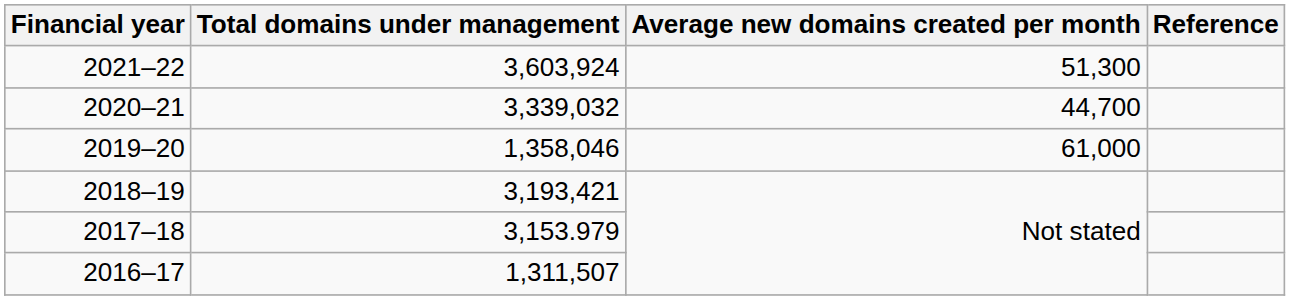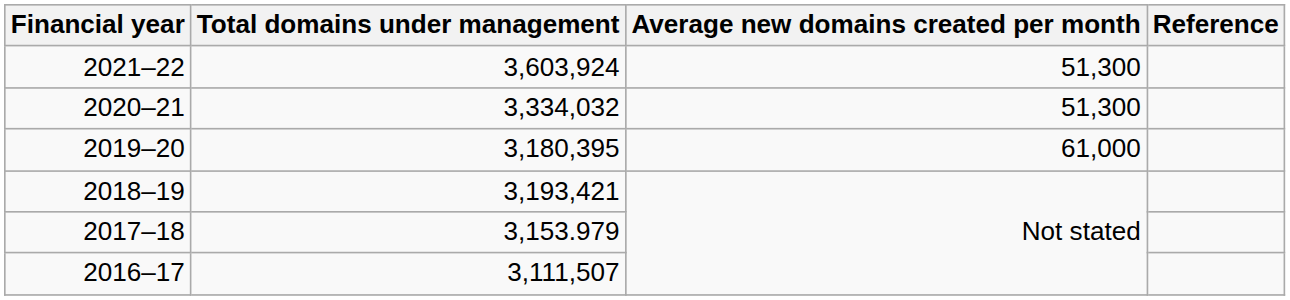 <table class="wikitable sortable" style=text-align:right>
 <tr>
 <th scope=col>Financial year</th>
 <th scope=col>Total domains under management</th>
 <th scope=col>Average new domains created per month</th>
 <th scope=col class=unsortable>Reference</th>
 </tr>
 <tr>
 <td>2021–22</td>
 <td>3,603,924</td>
 <td>51,300</td>
 <td></td>
 </tr>
 <tr>
 <td>2020–21</td>
-<td>3,339,032</td>
-<td>44,700</td>
+<td>3,334,032</td>
+<td>51,300</td>
 <td></td>
 </tr>
 <tr>
 <td>2019–20</td>
-<td>1,358,046</td>
+<td>3,180,395</td>
 <td>61,000</td>
 <td></td>
 </tr>
 <tr>
 <td>2018–19</td>
 <td>3,193,421</td>
 <td rowspan="3">Not stated</td>
 <td></td>
 </tr>
 <tr>
 <td>2017–18</td>
 <td>3,153.979</td>
 <td></td>
 </tr>
 <tr>
 <td>2016–17</td>
-<td>1,311,507</td>
+<td>3,111,507</td>
 <td></td>
 </tr>
 </table>
